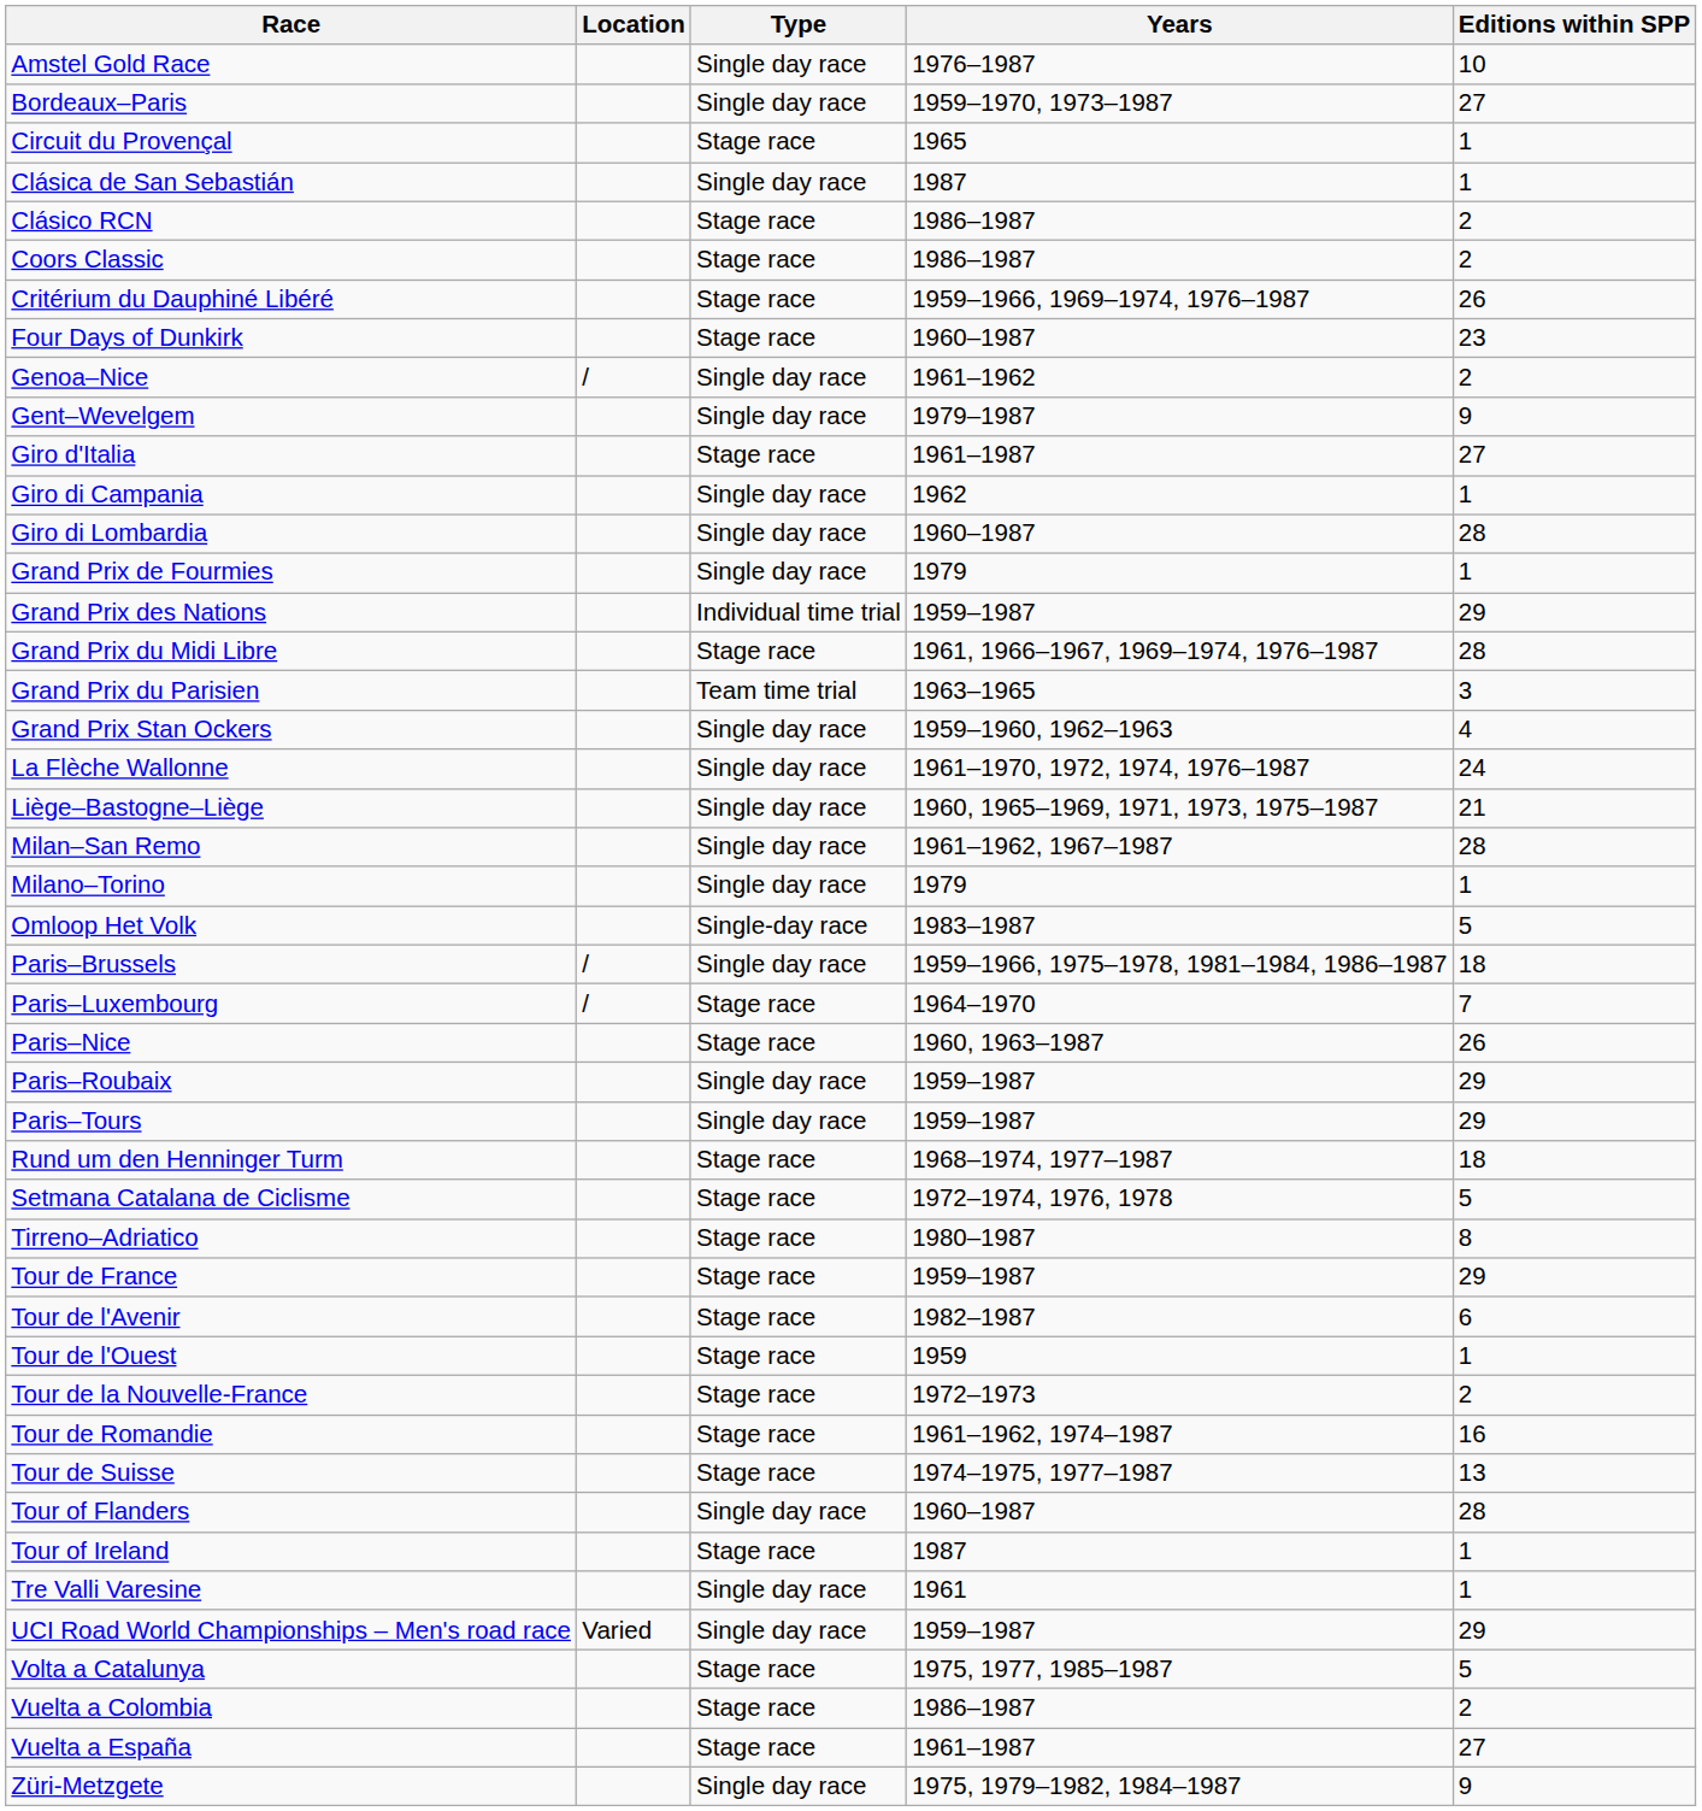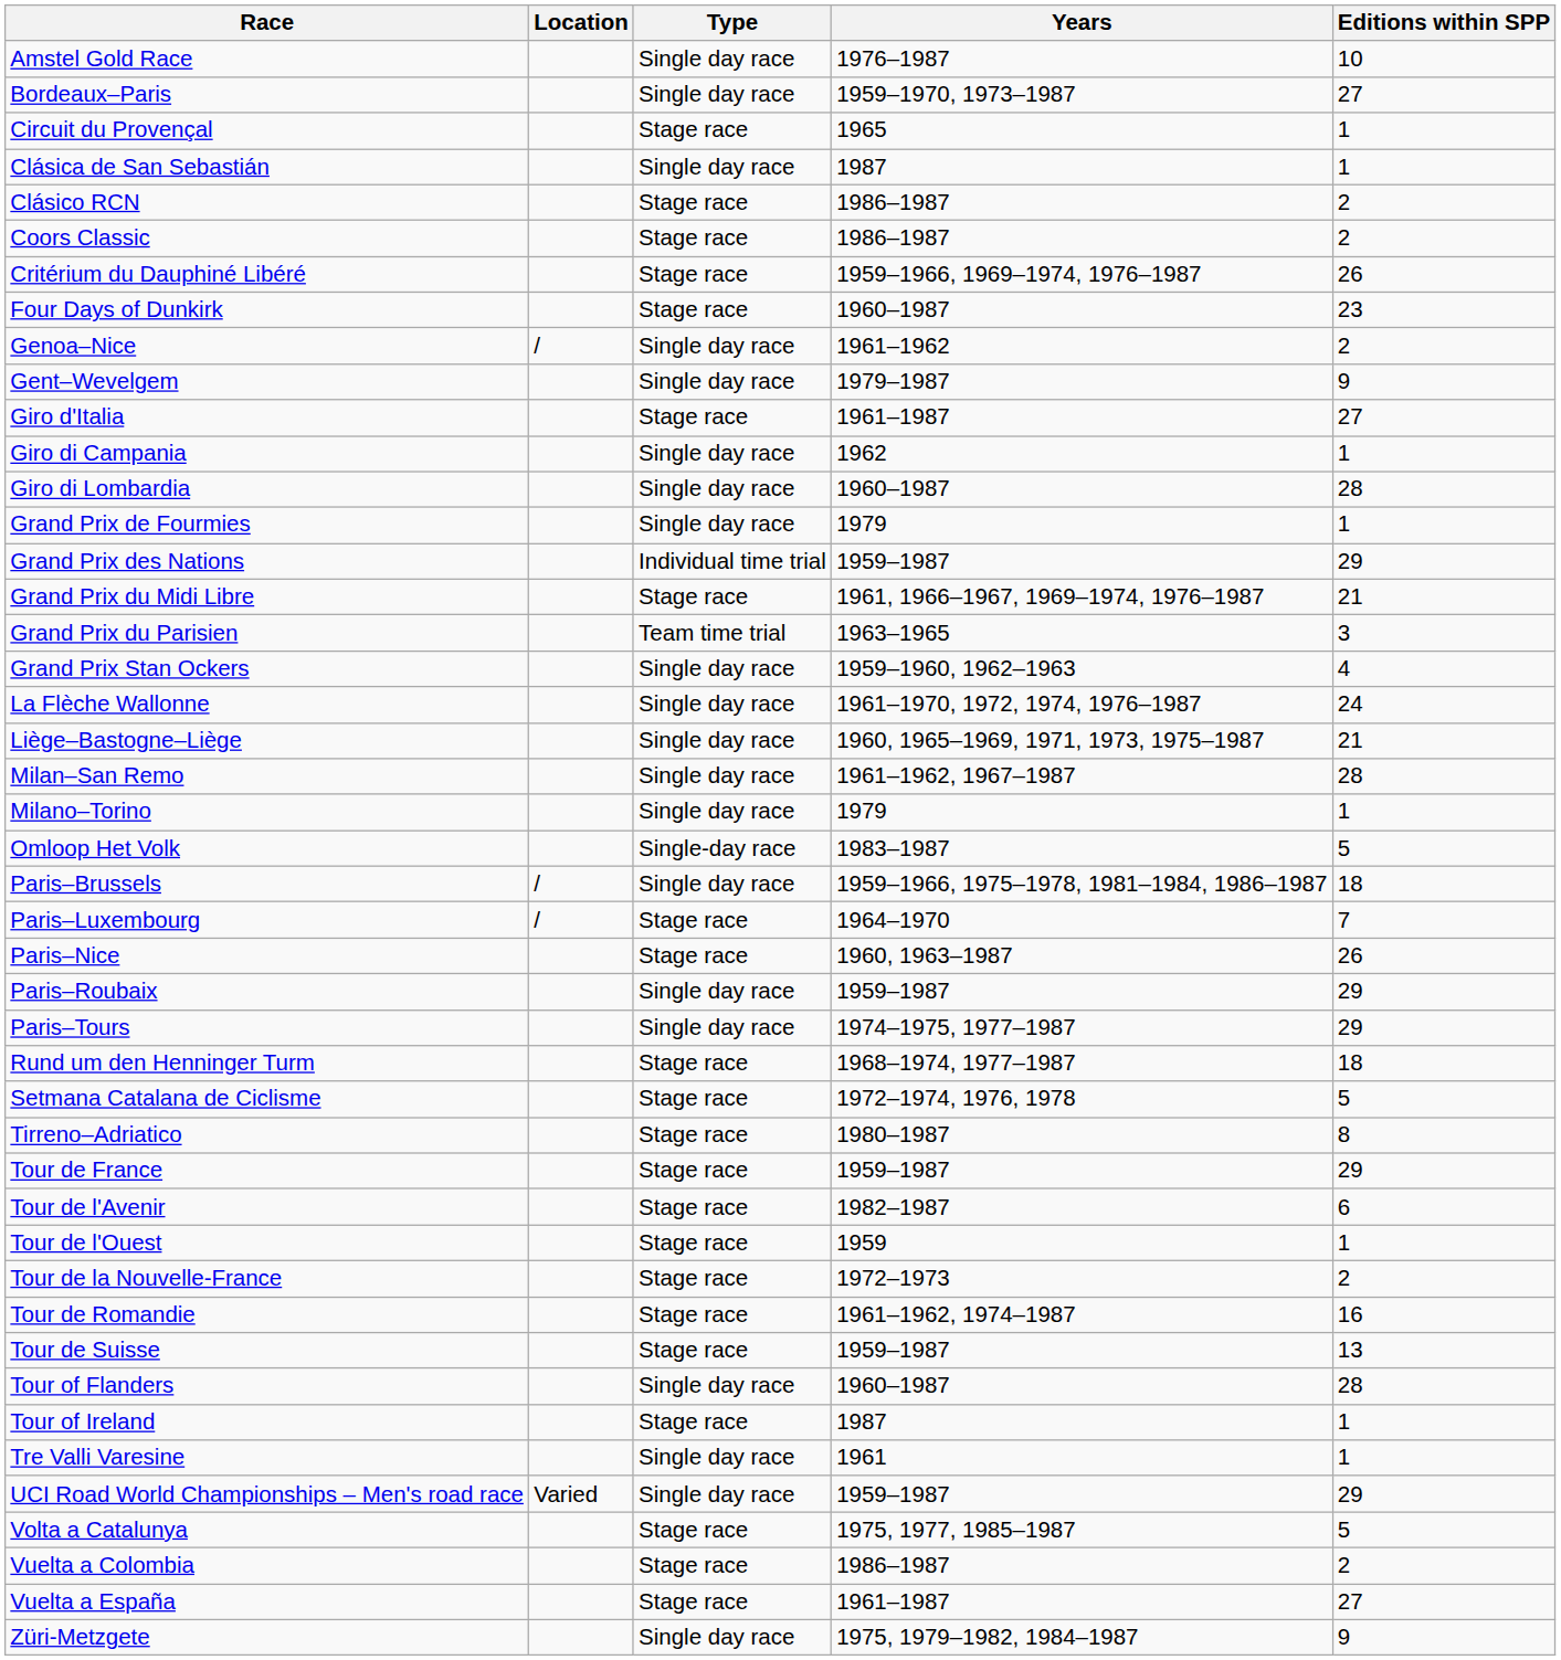 <table class="wikitable sortable">
 <tr>
 <th>Race</th>
 <th>Location</th>
 <th>Type</th>
 <th>Years</th>
 <th>Editions within SPP</th>
 </tr>
 <tr>
 <td><a href='#'>Amstel Gold Race</a></td>
 <td></td>
 <td>Single day race</td>
 <td>1976–1987</td>
 <td>10</td>
 </tr>
 <tr>
 <td><a href='#'>Bordeaux–Paris</a></td>
 <td></td>
 <td>Single day race</td>
 <td>1959–1970, 1973–1987</td>
 <td>27</td>
 </tr>
 <tr>
 <td><a href='#'>Circuit du Provençal</a></td>
 <td></td>
 <td>Stage race</td>
 <td>1965</td>
 <td>1</td>
 </tr>
 <tr>
 <td><a href='#'>Clásica de San Sebastián</a></td>
 <td></td>
 <td>Single day race</td>
 <td>1987</td>
 <td>1</td>
 </tr>
 <tr>
 <td><a href='#'>Clásico RCN</a></td>
 <td></td>
 <td>Stage race</td>
 <td>1986–1987</td>
 <td>2</td>
 </tr>
 <tr>
 <td><a href='#'>Coors Classic</a></td>
 <td></td>
 <td>Stage race</td>
 <td>1986–1987</td>
 <td>2</td>
 </tr>
 <tr>
 <td><a href='#'>Critérium du Dauphiné Libéré</a></td>
 <td></td>
 <td>Stage race</td>
 <td>1959–1966, 1969–1974, 1976–1987</td>
 <td>26</td>
 </tr>
 <tr>
 <td><a href='#'>Four Days of Dunkirk</a></td>
 <td></td>
 <td>Stage race</td>
 <td>1960–1987</td>
 <td>23</td>
 </tr>
 <tr>
 <td><a href='#'>Genoa–Nice</a></td>
 <td>/</td>
 <td>Single day race</td>
 <td>1961–1962</td>
 <td>2</td>
 </tr>
 <tr>
 <td><a href='#'>Gent–Wevelgem</a></td>
 <td></td>
 <td>Single day race</td>
 <td>1979–1987</td>
 <td>9</td>
 </tr>
 <tr>
 <td><a href='#'>Giro d'Italia</a></td>
 <td></td>
 <td>Stage race</td>
 <td>1961–1987</td>
 <td>27</td>
 </tr>
 <tr>
 <td><a href='#'>Giro di Campania</a></td>
 <td></td>
 <td>Single day race</td>
 <td>1962</td>
 <td>1</td>
 </tr>
 <tr>
 <td><a href='#'>Giro di Lombardia</a></td>
 <td></td>
 <td>Single day race</td>
 <td>1960–1987</td>
 <td>28</td>
 </tr>
 <tr>
 <td><a href='#'>Grand Prix de Fourmies</a></td>
 <td></td>
 <td>Single day race</td>
 <td>1979</td>
 <td>1</td>
 </tr>
 <tr>
 <td><a href='#'>Grand Prix des Nations</a></td>
 <td></td>
 <td>Individual time trial</td>
 <td>1959–1987</td>
 <td>29</td>
 </tr>
 <tr>
 <td><a href='#'>Grand Prix du Midi Libre</a></td>
 <td></td>
 <td>Stage race</td>
 <td>1961, 1966–1967, 1969–1974, 1976–1987</td>
-<td>28</td>
+<td>21</td>
 </tr>
 <tr>
 <td><a href='#'>Grand Prix du Parisien</a></td>
 <td></td>
 <td>Team time trial</td>
 <td>1963–1965</td>
 <td>3</td>
 </tr>
 <tr>
 <td><a href='#'>Grand Prix Stan Ockers</a></td>
 <td></td>
 <td>Single day race</td>
 <td>1959–1960, 1962–1963</td>
 <td>4</td>
 </tr>
 <tr>
 <td><a href='#'>La Flèche Wallonne</a></td>
 <td></td>
 <td>Single day race</td>
 <td>1961–1970, 1972, 1974, 1976–1987</td>
 <td>24</td>
 </tr>
 <tr>
 <td><a href='#'>Liège–Bastogne–Liège</a></td>
 <td></td>
 <td>Single day race</td>
 <td>1960, 1965–1969, 1971, 1973, 1975–1987</td>
 <td>21</td>
 </tr>
 <tr>
 <td><a href='#'>Milan–San Remo</a></td>
 <td></td>
 <td>Single day race</td>
 <td>1961–1962, 1967–1987</td>
 <td>28</td>
 </tr>
 <tr>
 <td><a href='#'>Milano–Torino</a></td>
 <td></td>
 <td>Single day race</td>
 <td>1979</td>
 <td>1</td>
 </tr>
 <tr>
 <td><a href='#'>Omloop Het Volk</a></td>
 <td></td>
 <td>Single-day race</td>
 <td>1983–1987</td>
 <td>5</td>
 </tr>
 <tr>
 <td><a href='#'>Paris–Brussels</a></td>
 <td>/</td>
 <td>Single day race</td>
 <td>1959–1966, 1975–1978, 1981–1984, 1986–1987</td>
 <td>18</td>
 </tr>
 <tr>
 <td><a href='#'>Paris–Luxembourg</a></td>
 <td>/</td>
 <td>Stage race</td>
 <td>1964–1970</td>
 <td>7</td>
 </tr>
 <tr>
 <td><a href='#'>Paris–Nice</a></td>
 <td></td>
 <td>Stage race</td>
 <td>1960, 1963–1987</td>
 <td>26</td>
 </tr>
 <tr>
 <td><a href='#'>Paris–Roubaix</a></td>
 <td></td>
 <td>Single day race</td>
 <td>1959–1987</td>
 <td>29</td>
 </tr>
 <tr>
 <td><a href='#'>Paris–Tours</a></td>
 <td></td>
 <td>Single day race</td>
-<td>1959–1987</td>
+<td>1974–1975, 1977–1987</td>
 <td>29</td>
 </tr>
 <tr>
 <td><a href='#'>Rund um den Henninger Turm</a></td>
 <td></td>
 <td>Stage race</td>
 <td>1968–1974, 1977–1987</td>
 <td>18</td>
 </tr>
 <tr>
 <td><a href='#'>Setmana Catalana de Ciclisme</a></td>
 <td></td>
 <td>Stage race</td>
 <td>1972–1974, 1976, 1978</td>
 <td>5</td>
 </tr>
 <tr>
 <td><a href='#'>Tirreno–Adriatico</a></td>
 <td></td>
 <td>Stage race</td>
 <td>1980–1987</td>
 <td>8</td>
 </tr>
 <tr>
 <td><a href='#'>Tour de France</a></td>
 <td></td>
 <td>Stage race</td>
 <td>1959–1987</td>
 <td>29</td>
 </tr>
 <tr>
 <td><a href='#'>Tour de l'Avenir</a></td>
 <td></td>
 <td>Stage race</td>
 <td>1982–1987</td>
 <td>6</td>
 </tr>
 <tr>
 <td><a href='#'>Tour de l'Ouest</a></td>
 <td></td>
 <td>Stage race</td>
 <td>1959</td>
 <td>1</td>
 </tr>
 <tr>
 <td><a href='#'>Tour de la Nouvelle-France</a></td>
 <td></td>
 <td>Stage race</td>
 <td>1972–1973</td>
 <td>2</td>
 </tr>
 <tr>
 <td><a href='#'>Tour de Romandie</a></td>
 <td></td>
 <td>Stage race</td>
 <td>1961–1962, 1974–1987</td>
 <td>16</td>
 </tr>
 <tr>
 <td><a href='#'>Tour de Suisse</a></td>
 <td></td>
 <td>Stage race</td>
-<td>1974–1975, 1977–1987</td>
+<td>1959–1987</td>
 <td>13</td>
 </tr>
 <tr>
 <td><a href='#'>Tour of Flanders</a></td>
 <td></td>
 <td>Single day race</td>
 <td>1960–1987</td>
 <td>28</td>
 </tr>
 <tr>
 <td><a href='#'>Tour of Ireland</a></td>
 <td></td>
 <td>Stage race</td>
 <td>1987</td>
 <td>1</td>
 </tr>
 <tr>
 <td><a href='#'>Tre Valli Varesine</a></td>
 <td></td>
 <td>Single day race</td>
 <td>1961</td>
 <td>1</td>
 </tr>
 <tr>
 <td><a href='#'>UCI Road World Championships – Men's road race</a></td>
 <td>Varied</td>
 <td>Single day race</td>
 <td>1959–1987</td>
 <td>29</td>
 </tr>
 <tr>
 <td><a href='#'>Volta a Catalunya</a></td>
 <td></td>
 <td>Stage race</td>
 <td>1975, 1977, 1985–1987</td>
 <td>5</td>
 </tr>
 <tr>
 <td><a href='#'>Vuelta a Colombia</a></td>
 <td></td>
 <td>Stage race</td>
 <td>1986–1987</td>
 <td>2</td>
 </tr>
 <tr>
 <td><a href='#'>Vuelta a España</a></td>
 <td></td>
 <td>Stage race</td>
 <td>1961–1987</td>
 <td>27</td>
 </tr>
 <tr>
 <td><a href='#'>Züri-Metzgete</a></td>
 <td></td>
 <td>Single day race</td>
 <td>1975, 1979–1982, 1984–1987</td>
 <td>9</td>
 </tr>
 </table>
